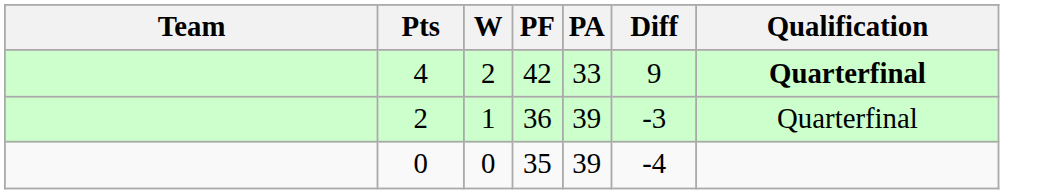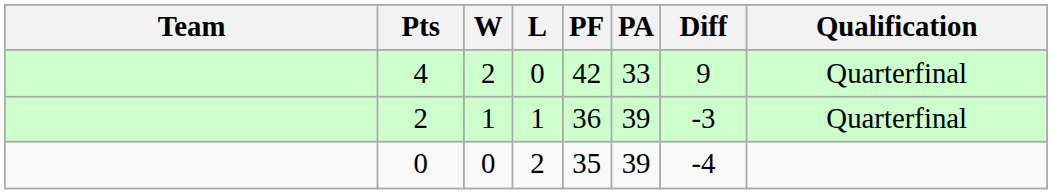 <table class=wikitable style="text-align:center">
 <tr>
 <th width=200>Team</th>
 <th width=40>Pts</th>
 <th width=20>W</th>
+<th width=20>L</th>
 <th width=20>PF</th>
 <th width=20>PA</th>
 <th width=40>Diff</th>
 <th width=160>Qualification</th>
 </tr>
 <tr style="background-color:#ccffcc">
 <td align=left></td>
 <td>4</td>
 <td>2</td>
+<td>0</td>
 <td>42</td>
 <td>33</td>
 <td>9</td>
-<td><strong>Quarterfinal</strong></td>
+<td>Quarterfinal</td>
 </tr>
 <tr style="background-color:#ccffcc">
 <td align=left></td>
 <td>2</td>
+<td>1</td>
 <td>1</td>
 <td>36</td>
 <td>39</td>
 <td>-3</td>
 <td>Quarterfinal</td>
 </tr>
 <tr>
 <td align=left></td>
 <td>0</td>
 <td>0</td>
+<td>2</td>
 <td>35</td>
 <td>39</td>
 <td>-4</td>
 <td></td>
 </tr>
 </table>
